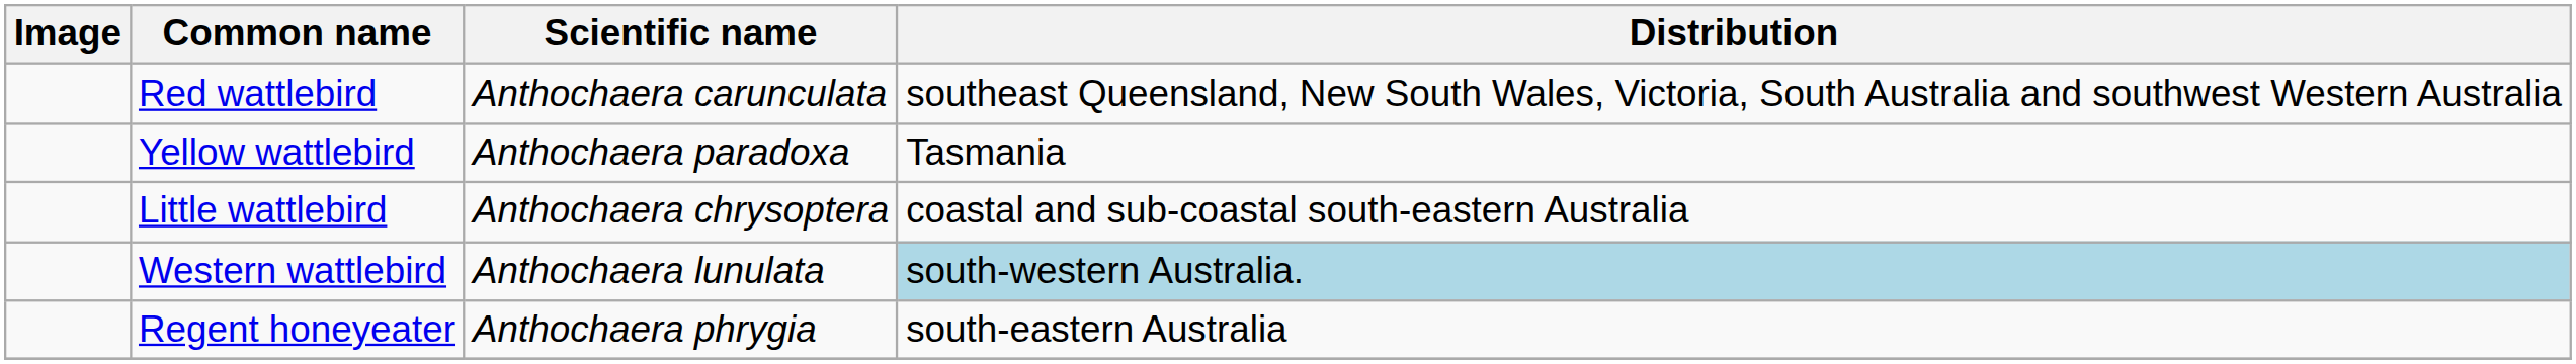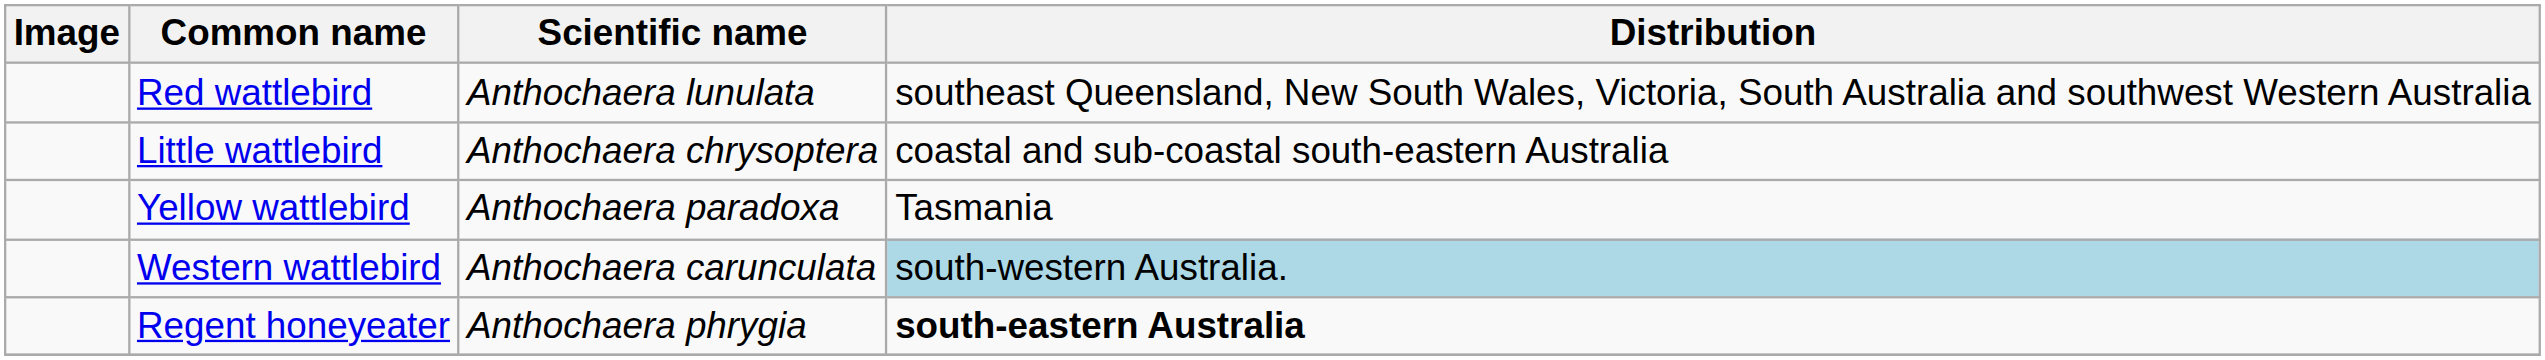 <table class="wikitable">
 <tr>
 <th>Image</th>
 <th>Common name</th>
 <th>Scientific name</th>
 <th>Distribution</th>
 </tr>
 <tr>
 <td></td>
 <td><a href='#'>Red wattlebird</a></td>
-<td><em>Anthochaera carunculata</em></td>
+<td><em>Anthochaera lunulata</em></td>
 <td>southeast Queensland, New South Wales, Victoria, South Australia and southwest Western Australia</td>
+</tr>
+<tr>
+<td></td>
+<td><a href='#'>Little wattlebird</a></td>
+<td><em>Anthochaera chrysoptera</em></td>
+<td>coastal and sub-coastal south-eastern Australia</td>
 </tr>
 <tr>
 <td></td>
 <td><a href='#'>Yellow wattlebird</a></td>
 <td><em>Anthochaera paradoxa</em></td>
 <td>Tasmania</td>
 </tr>
 <tr>
 <td></td>
-<td><a href='#'>Little wattlebird</a></td>
-<td><em>Anthochaera chrysoptera</em></td>
-<td>coastal and sub-coastal south-eastern Australia</td>
-</tr>
-<tr>
-<td></td>
 <td><a href='#'>Western wattlebird</a></td>
-<td><em>Anthochaera lunulata</em></td>
+<td><em>Anthochaera carunculata</em></td>
 <td style="background: lightblue;">south-western Australia.</td>
 </tr>
 <tr>
 <td></td>
 <td><a href='#'>Regent honeyeater</a></td>
 <td><em>Anthochaera phrygia</em></td>
-<td>south-eastern Australia</td>
+<td><strong>south-eastern Australia</strong></td>
 </tr>
 <tr>
 </tr>
 </table>
